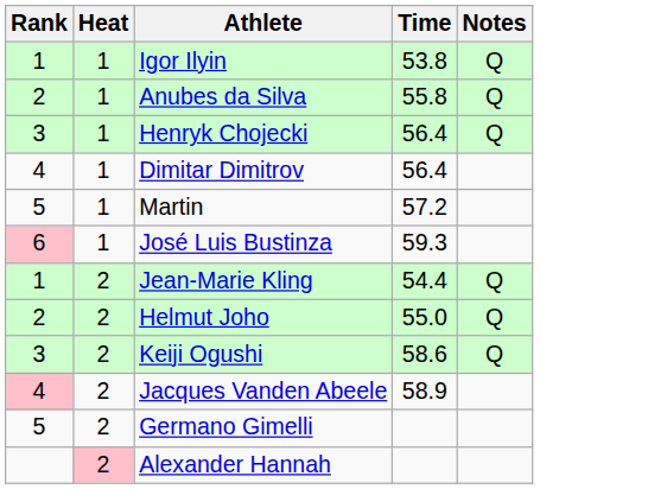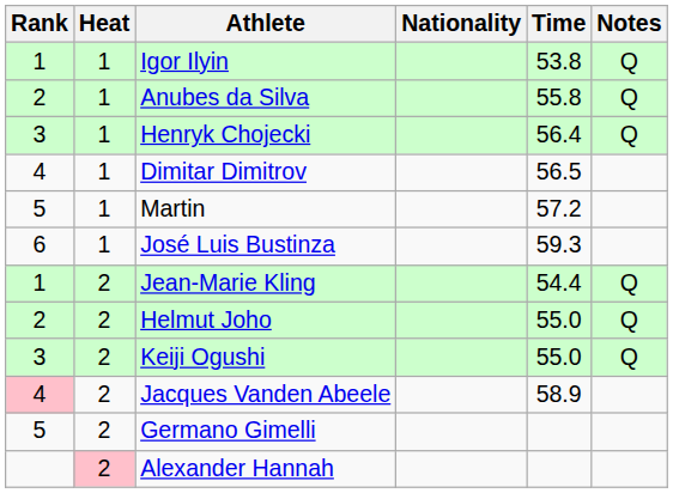 <table class="wikitable sortable" style="text-align:center">
 <tr>
 <th>Rank</th>
 <th>Heat</th>
 <th>Athlete</th>
+<th>Nationality</th>
 <th>Time</th>
 <th>Notes</th>
 </tr>
 <tr bgcolor=ccffcc>
 <td>1</td>
 <td>1</td>
 <td align=left><a href='#'>Igor Ilyin</a></td>
+<td align=left></td>
 <td>53.8</td>
 <td>Q</td>
 </tr>
 <tr bgcolor=ccffcc>
 <td>2</td>
 <td>1</td>
 <td align=left><a href='#'>Anubes da Silva</a></td>
+<td align=left></td>
 <td>55.8</td>
 <td>Q</td>
 </tr>
 <tr bgcolor=ccffcc>
 <td>3</td>
 <td>1</td>
 <td align=left><a href='#'>Henryk Chojecki</a></td>
+<td align=left></td>
 <td>56.4</td>
 <td>Q</td>
 </tr>
 <tr>
 <td>4</td>
 <td>1</td>
 <td align=left><a href='#'>Dimitar Dimitrov</a></td>
-<td>56.4</td>
+<td align=left></td>
+<td>56.5</td>
 <td></td>
 </tr>
 <tr>
 <td>5</td>
 <td>1</td>
 <td align=left>Martin</td>
+<td align=left></td>
 <td>57.2</td>
 <td></td>
 </tr>
 <tr>
-<td style="background: pink;">6</td>
+<td>6</td>
 <td>1</td>
 <td align=left><a href='#'>José Luis Bustinza</a></td>
+<td align=left></td>
 <td>59.3</td>
 <td></td>
 </tr>
 <tr bgcolor=ccffcc>
 <td>1</td>
 <td>2</td>
 <td align=left><a href='#'>Jean-Marie Kling</a></td>
+<td align=left></td>
 <td>54.4</td>
 <td>Q</td>
 </tr>
 <tr bgcolor=ccffcc>
 <td>2</td>
 <td>2</td>
 <td align=left><a href='#'>Helmut Joho</a></td>
+<td align=left></td>
 <td>55.0</td>
 <td>Q</td>
 </tr>
 <tr bgcolor=ccffcc>
 <td>3</td>
 <td>2</td>
 <td align=left><a href='#'>Keiji Ogushi</a></td>
-<td>58.6</td>
+<td align=left></td>
+<td>55.0</td>
 <td>Q</td>
 </tr>
 <tr>
 <td style="background: pink;">4</td>
 <td>2</td>
 <td align=left><a href='#'>Jacques Vanden Abeele</a></td>
+<td align=left></td>
 <td>58.9</td>
 <td></td>
 </tr>
 <tr>
 <td>5</td>
 <td>2</td>
 <td align=left><a href='#'>Germano Gimelli</a></td>
+<td align=left></td>
 <td></td>
 <td></td>
 </tr>
 <tr>
 <td></td>
 <td style="background: pink;">2</td>
 <td align=left><a href='#'>Alexander Hannah</a></td>
+<td align=left></td>
 <td></td>
 <td></td>
 </tr>
 </table>
